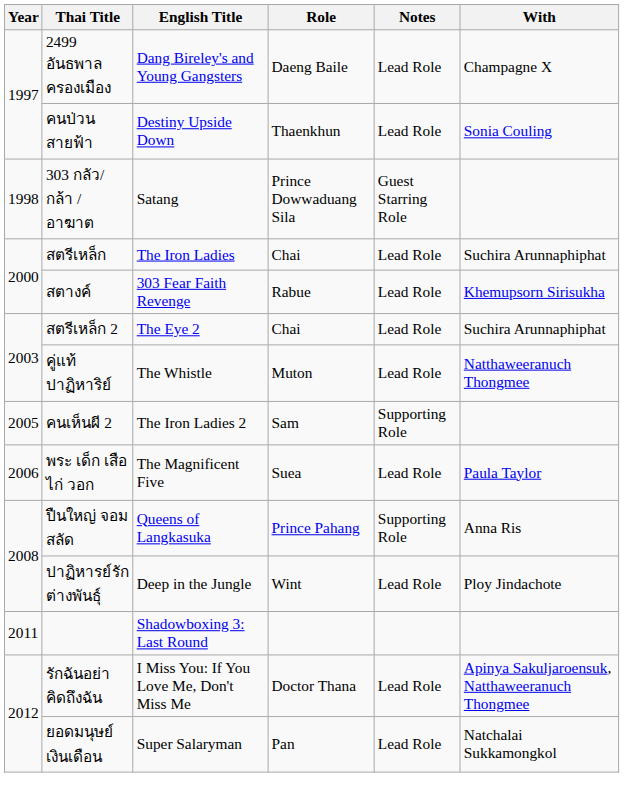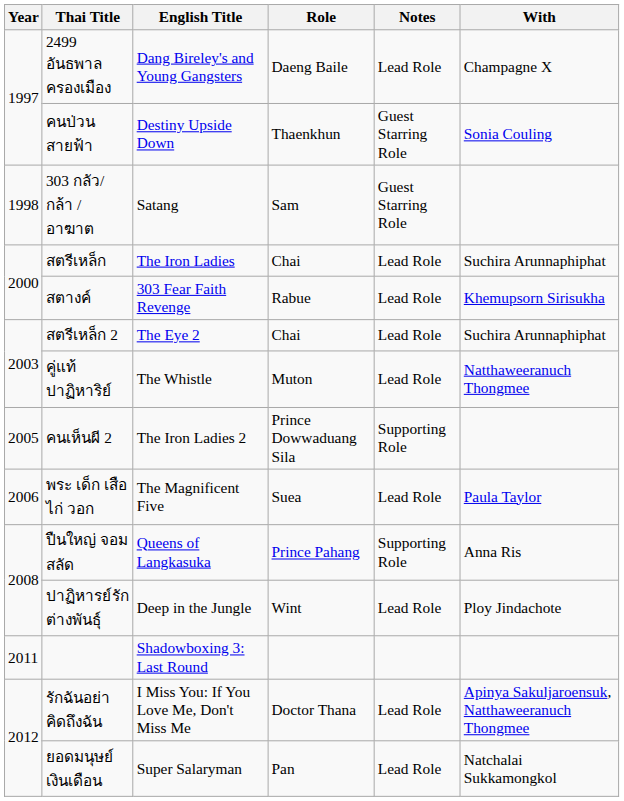 <table class="wikitable" style="font-size: 95%;">
 <tr>
 <th>Year</th>
 <th>Thai Title</th>
 <th>English Title</th>
 <th>Role</th>
 <th>Notes</th>
 <th>With</th>
 </tr>
 <tr>
 <td rowspan="2">1997</td>
 <td>2499 อันธพาลครองเมือง</td>
 <td><a href='#'>Dang Bireley's and Young Gangsters</a></td>
 <td>Daeng Baile</td>
 <td>Lead Role</td>
 <td>Champagne X</td>
 </tr>
 <tr>
 <td>คนป่วนสายฟ้า</td>
 <td><a href='#'>Destiny Upside Down</a></td>
 <td>Thaenkhun</td>
-<td>Lead Role</td>
+<td>Guest Starring Role</td>
 <td><a href='#'>Sonia Couling</a></td>
 </tr>
 <tr>
 <td>1998</td>
 <td>303 กลัว/กล้า /อาฆาต</td>
 <td>Satang</td>
-<td>Prince Dowwaduang Sila</td>
+<td>Sam</td>
 <td>Guest Starring Role</td>
 <td></td>
 </tr>
 <tr>
 <td rowspan="2">2000</td>
 <td>สตรีเหล็ก</td>
 <td><a href='#'>The Iron Ladies</a></td>
 <td>Chai</td>
 <td>Lead Role</td>
 <td>Suchira Arunnaphiphat</td>
 </tr>
 <tr>
 <td>สตางค์</td>
 <td><a href='#'>303 Fear Faith Revenge</a></td>
 <td>Rabue</td>
 <td>Lead Role</td>
 <td><a href='#'>Khemupsorn Sirisukha</a></td>
 </tr>
 <tr>
 <td rowspan="2">2003</td>
 <td>สตรีเหล็ก 2</td>
 <td><a href='#'>The Eye 2</a></td>
 <td>Chai</td>
 <td>Lead Role</td>
 <td>Suchira Arunnaphiphat</td>
 </tr>
 <tr>
 <td>คู่แท้ปาฏิหาริย์</td>
 <td>The Whistle</td>
 <td>Muton</td>
 <td>Lead Role</td>
 <td><a href='#'>Natthaweeranuch Thongmee</a></td>
 </tr>
 <tr>
 <td>2005</td>
 <td>คนเห็นผี 2</td>
 <td>The Iron Ladies 2</td>
-<td>Sam</td>
+<td>Prince Dowwaduang Sila</td>
 <td>Supporting Role</td>
 <td></td>
 </tr>
 <tr>
 <td>2006</td>
 <td>พระ เด็ก เสือ ไก่ วอก</td>
 <td>The Magnificent Five</td>
 <td>Suea</td>
 <td>Lead Role</td>
 <td><a href='#'>Paula Taylor</a></td>
 </tr>
 <tr>
 <td rowspan="2">2008</td>
 <td>ปืนใหญ่ จอมสลัด</td>
 <td><a href='#'>Queens of Langkasuka</a></td>
 <td><a href='#'>Prince Pahang</a></td>
 <td>Supporting Role</td>
 <td>Anna Ris</td>
 </tr>
 <tr>
 <td>ปาฏิหารย์รักต่างพันธุ์</td>
 <td>Deep in the Jungle</td>
 <td>Wint</td>
 <td>Lead Role</td>
 <td>Ploy Jindachote</td>
 </tr>
 <tr>
 <td>2011</td>
 <td></td>
 <td><a href='#'>Shadowboxing 3: Last Round</a></td>
 <td></td>
 <td></td>
 <td></td>
 </tr>
 <tr>
 <td rowspan="2">2012</td>
 <td>รักฉันอย่าคิดถึงฉัน</td>
 <td>I Miss You: If You Love Me, Don't Miss Me</td>
 <td>Doctor Thana</td>
 <td>Lead Role</td>
 <td><a href='#'>Apinya Sakuljaroensuk</a>, <a href='#'>Natthaweeranuch Thongmee</a></td>
 </tr>
 <tr>
 <td>ยอดมนุษย์เงินเดือน</td>
 <td>Super Salaryman</td>
 <td>Pan</td>
 <td>Lead Role</td>
 <td>Natchalai Sukkamongkol</td>
 </tr>
 </table>
